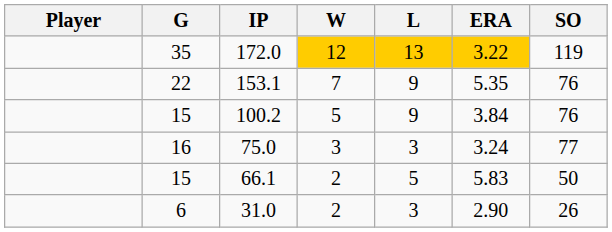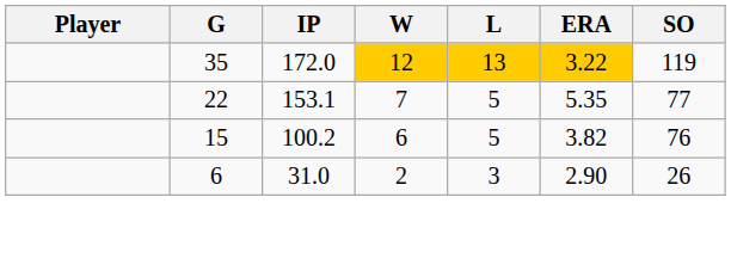 <table class="wikitable sortable">
 <tr>
 <th bgcolor="#DDDDFF" width="16%">Player</th>
 <th bgcolor="#DDDDFF" width="9%">G</th>
 <th bgcolor="#DDDDFF" width="9%">IP</th>
 <th bgcolor="#DDDDFF" width="9%">W</th>
 <th bgcolor="#DDDDFF" width="9%">L</th>
 <th bgcolor="#DDDDFF" width="9%">ERA</th>
 <th bgcolor="#DDDDFF" width="9%">SO</th>
 </tr>
 <tr align="center">
 <td></td>
 <td>35</td>
 <td>172.0</td>
 <td bgcolor="FFCC00">12</td>
 <td bgcolor="FFCC00">13</td>
 <td bgcolor="#FFCC00">3.22</td>
 <td>119</td>
 </tr>
 <tr align="center">
 <td></td>
 <td>22</td>
 <td>153.1</td>
 <td>7</td>
-<td>9</td>
+<td>5</td>
 <td>5.35</td>
-<td>76</td>
+<td>77</td>
 </tr>
 <tr align="center">
 <td></td>
 <td>15</td>
 <td>100.2</td>
+<td>6</td>
 <td>5</td>
-<td>9</td>
-<td>3.84</td>
+<td>3.82</td>
 <td>76</td>
-</tr>
-<tr align="center">
-<td></td>
-<td>16</td>
-<td>75.0</td>
-<td>3</td>
-<td>3</td>
-<td>3.24</td>
-<td>77</td>
-</tr>
-<tr align="center">
-<td></td>
-<td>15</td>
-<td>66.1</td>
-<td>2</td>
-<td>5</td>
-<td>5.83</td>
-<td>50</td>
 </tr>
 <tr align="center">
 <td></td>
 <td>6</td>
 <td>31.0</td>
 <td>2</td>
 <td>3</td>
 <td>2.90</td>
 <td>26</td>
 </tr>
 </table>
